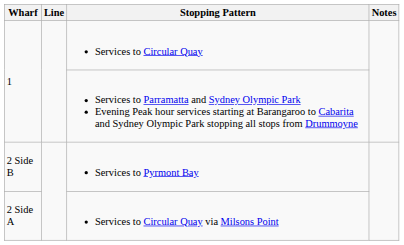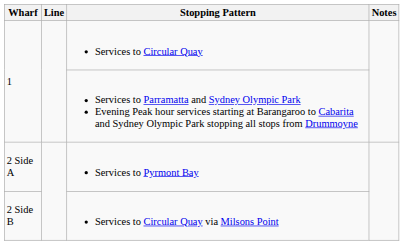 <table class="wikitable">
 <tr>
 <th>Wharf</th>
 <th>Line</th>
 <th>Stopping Pattern</th>
 <th>Notes</th>
 </tr>
 <tr>
 <td rowspan="2">1</td>
 <td rowspan="2"></td>
 <td><br><ul><li>Services to <a href='#'>Circular Quay</a></li></ul></td>
 <td rowspan="2"></td>
 </tr>
 <tr>
 <td><br><ul><li>Services to <a href='#'>Parramatta</a> and <a href='#'>Sydney Olympic Park</a></li><li>Evening Peak hour services starting at Barangaroo to <a href='#'>Cabarita</a> and Sydney Olympic Park stopping all stops from <a href='#'>Drummoyne</a></li></ul></td>
 </tr>
 <tr>
-<td>2 Side B</td>
+<td>2 Side A</td>
 <td rowspan="2"></td>
 <td><br><ul><li>Services to <a href='#'>Pyrmont Bay</a></li></ul></td>
 <td rowspan="2"></td>
 </tr>
 <tr>
-<td>2 Side A</td>
+<td>2 Side B</td>
 <td><br><ul><li>Services to <a href='#'>Circular Quay</a> via <a href='#'>Milsons Point</a></li></ul></td>
 </tr>
 </table>
